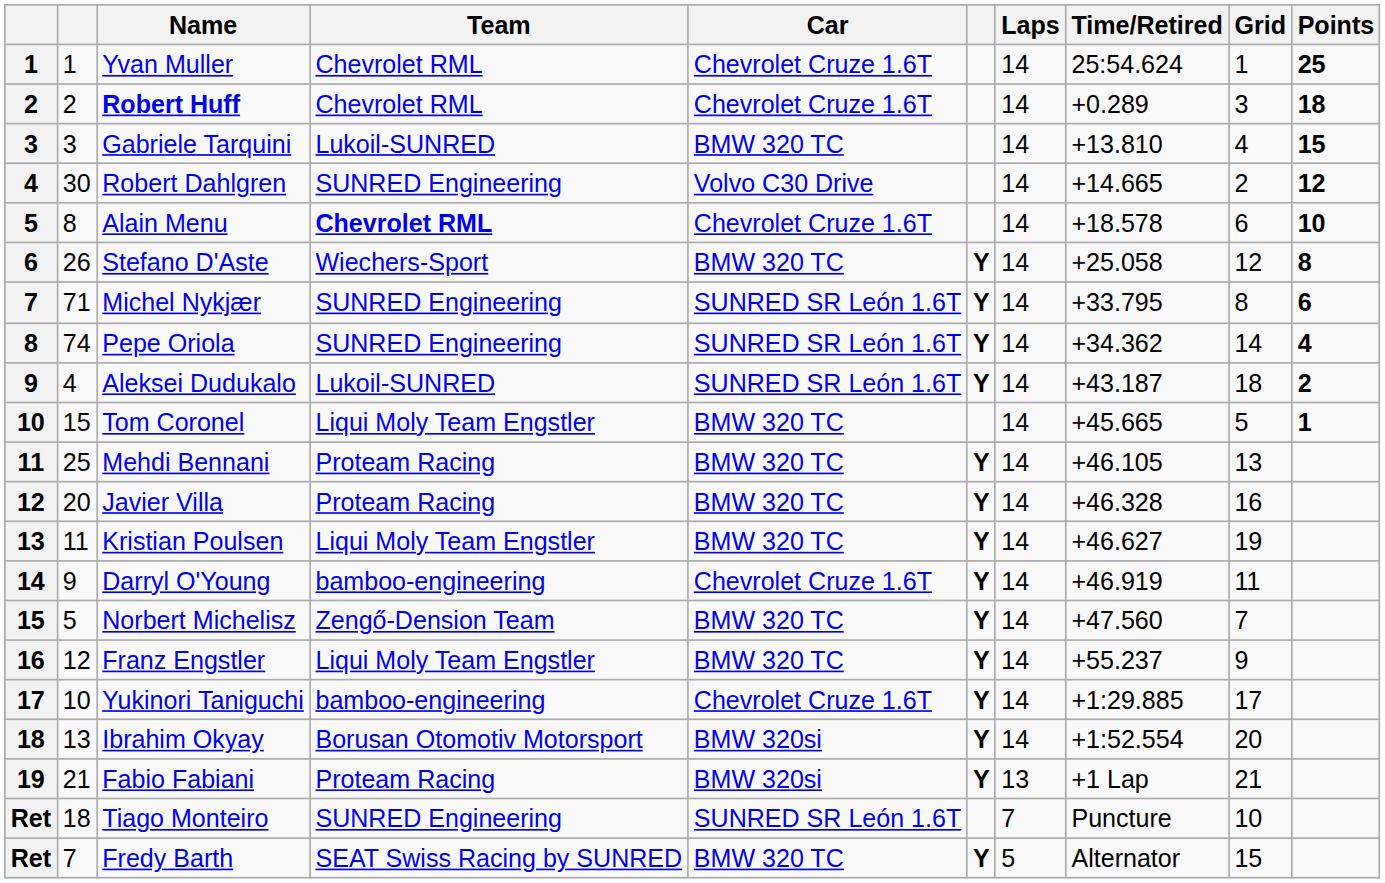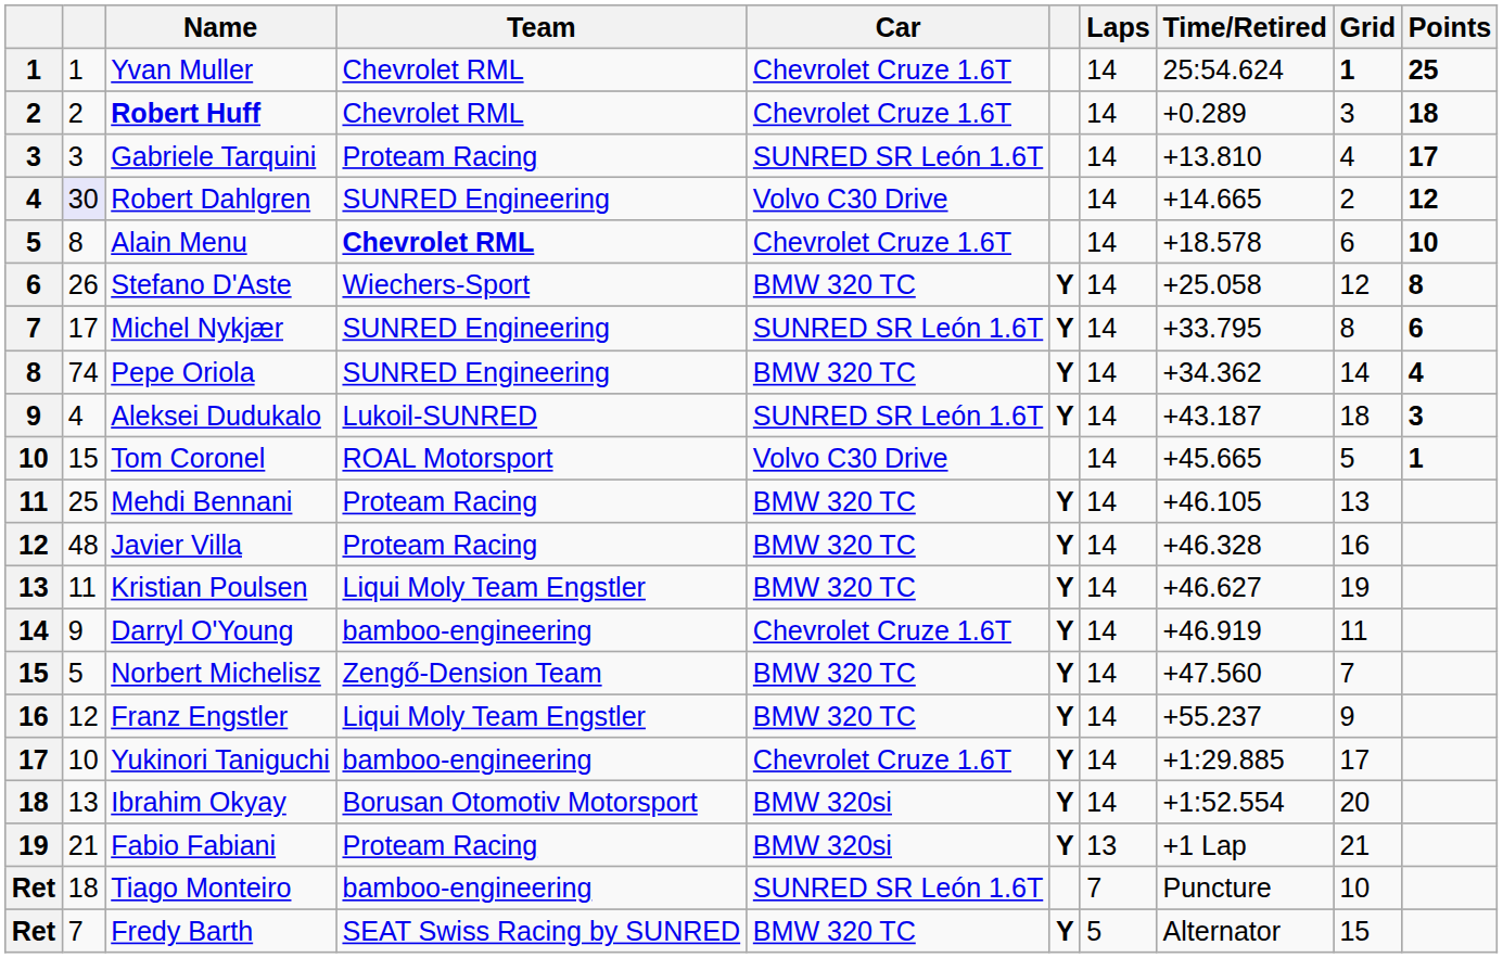 <table class="wikitable sortable" style="font-size: 95%;">
 <tr>
 <th></th>
 <th></th>
 <th>Name</th>
 <th>Team</th>
 <th>Car</th>
 <th></th>
 <th>Laps</th>
 <th>Time/Retired</th>
 <th>Grid</th>
 <th>Points</th>
 </tr>
 <tr>
 <th>1</th>
 <td>1</td>
 <td> <a href='#'>Yvan Muller</a></td>
 <td><a href='#'>Chevrolet RML</a></td>
 <td><a href='#'>Chevrolet Cruze 1.6T</a></td>
 <td></td>
 <td>14</td>
 <td>25:54.624</td>
-<td>1</td>
+<td><strong>1</strong></td>
 <td><strong>25</strong></td>
 </tr>
 <tr>
 <th>2</th>
 <td>2</td>
 <td> <strong><a href='#'>Robert Huff</a></strong></td>
 <td><a href='#'>Chevrolet RML</a></td>
 <td><a href='#'>Chevrolet Cruze 1.6T</a></td>
 <td></td>
 <td>14</td>
 <td>+0.289</td>
 <td>3</td>
 <td><strong>18</strong></td>
 </tr>
 <tr>
 <th>3</th>
 <td>3</td>
 <td> <a href='#'>Gabriele Tarquini</a></td>
-<td><a href='#'>Lukoil-SUNRED</a></td>
-<td><a href='#'>BMW 320 TC</a></td>
+<td><a href='#'>Proteam Racing</a></td>
+<td><a href='#'>SUNRED SR León 1.6T</a></td>
 <td></td>
 <td>14</td>
 <td>+13.810</td>
 <td>4</td>
-<td><strong>15</strong></td>
+<td><strong>17</strong></td>
 </tr>
 <tr>
 <th>4</th>
-<td>30</td>
+<td style="background: lavender;">30</td>
 <td> <a href='#'>Robert Dahlgren</a></td>
 <td><a href='#'>SUNRED Engineering</a></td>
 <td><a href='#'>Volvo C30 Drive</a></td>
 <td></td>
 <td>14</td>
 <td>+14.665</td>
 <td>2</td>
 <td><strong>12</strong></td>
 </tr>
 <tr>
 <th>5</th>
 <td>8</td>
 <td> <a href='#'>Alain Menu</a></td>
 <td><strong><a href='#'>Chevrolet RML</a></strong></td>
 <td><a href='#'>Chevrolet Cruze 1.6T</a></td>
 <td></td>
 <td>14</td>
 <td>+18.578</td>
 <td>6</td>
 <td><strong>10</strong></td>
 </tr>
 <tr>
 <th>6</th>
 <td>26</td>
 <td> <a href='#'>Stefano D'Aste</a></td>
 <td><a href='#'>Wiechers-Sport</a></td>
 <td><a href='#'>BMW 320 TC</a></td>
 <td align=center><strong><span>Y</span></strong></td>
 <td>14</td>
 <td>+25.058</td>
 <td>12</td>
 <td><strong>8</strong></td>
 </tr>
 <tr>
 <th>7</th>
-<td>71</td>
+<td>17</td>
 <td> <a href='#'>Michel Nykjær</a></td>
 <td><a href='#'>SUNRED Engineering</a></td>
 <td><a href='#'>SUNRED SR León 1.6T</a></td>
 <td align=center><strong><span>Y</span></strong></td>
 <td>14</td>
 <td>+33.795</td>
 <td>8</td>
 <td><strong>6</strong></td>
 </tr>
 <tr>
 <th>8</th>
 <td>74</td>
 <td> <a href='#'>Pepe Oriola</a></td>
 <td><a href='#'>SUNRED Engineering</a></td>
-<td><a href='#'>SUNRED SR León 1.6T</a></td>
+<td><a href='#'>BMW 320 TC</a></td>
 <td align=center><strong><span>Y</span></strong></td>
 <td>14</td>
 <td>+34.362</td>
 <td>14</td>
 <td><strong>4</strong></td>
 </tr>
 <tr>
 <th>9</th>
 <td>4</td>
 <td> <a href='#'>Aleksei Dudukalo</a></td>
 <td><a href='#'>Lukoil-SUNRED</a></td>
 <td><a href='#'>SUNRED SR León 1.6T</a></td>
 <td align=center><strong><span>Y</span></strong></td>
 <td>14</td>
 <td>+43.187</td>
 <td>18</td>
-<td><strong>2</strong></td>
+<td><strong>3</strong></td>
 </tr>
 <tr>
 <th>10</th>
 <td>15</td>
 <td> <a href='#'>Tom Coronel</a></td>
-<td><a href='#'>Liqui Moly Team Engstler</a></td>
-<td><a href='#'>BMW 320 TC</a></td>
+<td><a href='#'>ROAL Motorsport</a></td>
+<td><a href='#'>Volvo C30 Drive</a></td>
 <td></td>
 <td>14</td>
 <td>+45.665</td>
 <td>5</td>
 <td><strong>1</strong></td>
 </tr>
 <tr>
 <th>11</th>
 <td>25</td>
 <td> <a href='#'>Mehdi Bennani</a></td>
 <td><a href='#'>Proteam Racing</a></td>
 <td><a href='#'>BMW 320 TC</a></td>
 <td align=center><strong><span>Y</span></strong></td>
 <td>14</td>
 <td>+46.105</td>
 <td>13</td>
 <td></td>
 </tr>
 <tr>
 <th>12</th>
-<td>20</td>
+<td>48</td>
 <td> <a href='#'>Javier Villa</a></td>
 <td><a href='#'>Proteam Racing</a></td>
 <td><a href='#'>BMW 320 TC</a></td>
 <td align=center><strong><span>Y</span></strong></td>
 <td>14</td>
 <td>+46.328</td>
 <td>16</td>
 <td></td>
 </tr>
 <tr>
 <th>13</th>
 <td>11</td>
 <td> <a href='#'>Kristian Poulsen</a></td>
 <td><a href='#'>Liqui Moly Team Engstler</a></td>
 <td><a href='#'>BMW 320 TC</a></td>
 <td align=center><strong><span>Y</span></strong></td>
 <td>14</td>
 <td>+46.627</td>
 <td>19</td>
 <td></td>
 </tr>
 <tr>
 <th>14</th>
 <td>9</td>
 <td> <a href='#'>Darryl O'Young</a></td>
 <td><a href='#'>bamboo-engineering</a></td>
 <td><a href='#'>Chevrolet Cruze 1.6T</a></td>
 <td align=center><strong><span>Y</span></strong></td>
 <td>14</td>
 <td>+46.919</td>
 <td>11</td>
 <td></td>
 </tr>
 <tr>
 <th>15</th>
 <td>5</td>
 <td> <a href='#'>Norbert Michelisz</a></td>
 <td><a href='#'>Zengő-Dension Team</a></td>
 <td><a href='#'>BMW 320 TC</a></td>
 <td align=center><strong><span>Y</span></strong></td>
 <td>14</td>
 <td>+47.560</td>
 <td>7</td>
 <td></td>
 </tr>
 <tr>
 <th>16</th>
 <td>12</td>
 <td> <a href='#'>Franz Engstler</a></td>
 <td><a href='#'>Liqui Moly Team Engstler</a></td>
 <td><a href='#'>BMW 320 TC</a></td>
 <td align=center><strong><span>Y</span></strong></td>
 <td>14</td>
 <td>+55.237</td>
 <td>9</td>
 <td></td>
 </tr>
 <tr>
 <th>17</th>
 <td>10</td>
 <td> <a href='#'>Yukinori Taniguchi</a></td>
 <td><a href='#'>bamboo-engineering</a></td>
 <td><a href='#'>Chevrolet Cruze 1.6T</a></td>
 <td align=center><strong><span>Y</span></strong></td>
 <td>14</td>
 <td>+1:29.885</td>
 <td>17</td>
 <td></td>
 </tr>
 <tr>
 <th>18</th>
 <td>13</td>
 <td> <a href='#'>Ibrahim Okyay</a></td>
 <td><a href='#'>Borusan Otomotiv Motorsport</a></td>
 <td><a href='#'>BMW 320si</a></td>
 <td align=center><strong><span>Y</span></strong></td>
 <td>14</td>
 <td>+1:52.554</td>
 <td>20</td>
 <td></td>
 </tr>
 <tr>
 <th>19</th>
 <td>21</td>
 <td> <a href='#'>Fabio Fabiani</a></td>
 <td><a href='#'>Proteam Racing</a></td>
 <td><a href='#'>BMW 320si</a></td>
 <td align=center><strong><span>Y</span></strong></td>
 <td>13</td>
 <td>+1 Lap</td>
 <td>21</td>
 <td></td>
 </tr>
 <tr>
 <th>Ret</th>
 <td>18</td>
 <td> <a href='#'>Tiago Monteiro</a></td>
-<td><a href='#'>SUNRED Engineering</a></td>
+<td><a href='#'>bamboo-engineering</a></td>
 <td><a href='#'>SUNRED SR León 1.6T</a></td>
 <td></td>
 <td>7</td>
 <td>Puncture</td>
 <td>10</td>
 <td></td>
 </tr>
 <tr>
 <th>Ret</th>
 <td>7</td>
 <td> <a href='#'>Fredy Barth</a></td>
 <td><a href='#'>SEAT Swiss Racing by SUNRED</a></td>
 <td><a href='#'>BMW 320 TC</a></td>
 <td align=center><strong><span>Y</span></strong></td>
 <td>5</td>
 <td>Alternator</td>
 <td>15</td>
 <td></td>
 </tr>
 </table>
